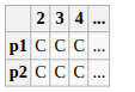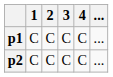 <table class="wikitable">
 <tr>
 <th></th>
+<th>1</th>
 <th>2</th>
 <th>3</th>
 <th>4</th>
 <th>...</th>
 </tr>
 <tr>
 <th>p1</th>
 <td>C</td>
 <td>C</td>
 <td>C</td>
+<td>C</td>
 <td>...</td>
 </tr>
 <tr>
 <th>p2</th>
 <td>C</td>
 <td>C</td>
 <td>C</td>
+<td>C</td>
 <td>...</td>
 </tr>
 </table>
